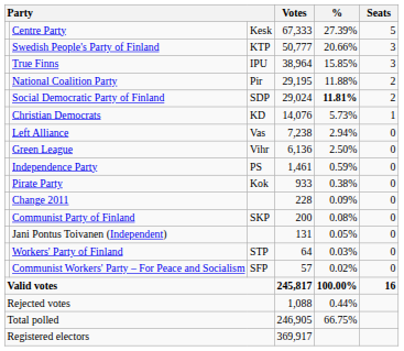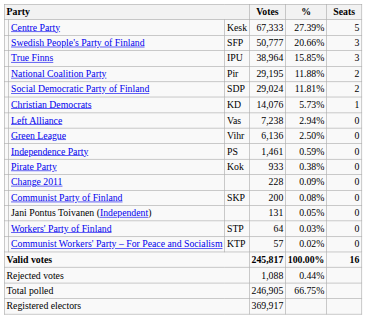 <table class="wikitable" border="1" style="text-align:right;">
 <tr>
 <th style="text-align:left;" colspan=3>Party</th>
 <th align=center width="50">Votes</th>
 <th align=center width="50">%</th>
 <th align=center width="50">Seats</th>
 </tr>
 <tr>
 <td></td>
 <td align=left><a href='#'>Centre Party</a></td>
 <td align=left>Kesk</td>
 <td>67,333</td>
 <td>27.39%</td>
 <td>5</td>
 </tr>
 <tr>
 <td></td>
 <td align=left><a href='#'>Swedish People's Party of Finland</a></td>
-<td align=left>KTP</td>
+<td align=left>SFP</td>
 <td>50,777</td>
 <td>20.66%</td>
 <td>3</td>
 </tr>
 <tr>
 <td></td>
 <td align=left><a href='#'>True Finns</a></td>
 <td align=left>IPU</td>
 <td>38,964</td>
 <td>15.85%</td>
 <td>3</td>
 </tr>
 <tr>
 <td></td>
 <td align=left><a href='#'>National Coalition Party</a></td>
 <td align=left>Pir</td>
 <td>29,195</td>
 <td>11.88%</td>
 <td>2</td>
 </tr>
 <tr>
 <td></td>
 <td align=left style="white-space: nowrap;"><a href='#'>Social Democratic Party of Finland</a></td>
 <td align=left>SDP</td>
 <td>29,024</td>
-<td><strong>11.81%</strong></td>
+<td>11.81%</td>
 <td>2</td>
 </tr>
 <tr>
 <td></td>
 <td align=left><a href='#'>Christian Democrats</a></td>
 <td align=left>KD</td>
 <td>14,076</td>
 <td>5.73%</td>
 <td>1</td>
 </tr>
 <tr>
 <td></td>
 <td align=left><a href='#'>Left Alliance</a></td>
 <td align=left>Vas</td>
 <td>7,238</td>
 <td>2.94%</td>
 <td>0</td>
 </tr>
 <tr>
 <td></td>
 <td align=left><a href='#'>Green League</a></td>
 <td align=left>Vihr</td>
 <td>6,136</td>
 <td>2.50%</td>
 <td>0</td>
 </tr>
 <tr>
 <td></td>
 <td align=left><a href='#'>Independence Party</a></td>
 <td align=left>PS</td>
 <td>1,461</td>
 <td>0.59%</td>
 <td>0</td>
 </tr>
 <tr>
 <td></td>
 <td align=left><a href='#'>Pirate Party</a></td>
 <td align=left>Kok</td>
 <td>933</td>
 <td>0.38%</td>
 <td>0</td>
 </tr>
 <tr>
 <td></td>
 <td align=left><a href='#'>Change 2011</a></td>
 <td align=left></td>
 <td>228</td>
 <td>0.09%</td>
 <td>0</td>
 </tr>
 <tr>
 <td></td>
 <td align=left><a href='#'>Communist Party of Finland</a></td>
 <td align=left>SKP</td>
 <td>200</td>
 <td>0.08%</td>
 <td>0</td>
 </tr>
 <tr>
 <td></td>
 <td align=left>Jani Pontus Toivanen (<a href='#'>Independent</a>)</td>
 <td align=left></td>
 <td>131</td>
 <td>0.05%</td>
 <td>0</td>
 </tr>
 <tr>
 <td></td>
 <td align=left><a href='#'>Workers' Party of Finland</a></td>
 <td align=left>STP</td>
 <td>64</td>
 <td>0.03%</td>
 <td>0</td>
 </tr>
 <tr>
 <td></td>
 <td align=left><a href='#'>Communist Workers' Party – For Peace and Socialism</a></td>
-<td align=left>SFP</td>
+<td align=left>KTP</td>
 <td>57</td>
 <td>0.02%</td>
 <td>0</td>
 </tr>
 <tr style="font-weight:bold">
 <td align=left colspan=3>Valid votes</td>
 <td>245,817</td>
 <td>100.00%</td>
 <td>16</td>
 </tr>
 <tr>
 <td align=left colspan=3>Rejected votes</td>
 <td>1,088</td>
 <td>0.44%</td>
 <td></td>
 </tr>
 <tr>
 <td align=left colspan=3>Total polled</td>
 <td>246,905</td>
 <td>66.75%</td>
 <td></td>
 </tr>
 <tr>
 <td align=left colspan=3>Registered electors</td>
 <td>369,917</td>
 <td></td>
 <td></td>
 </tr>
 </table>
